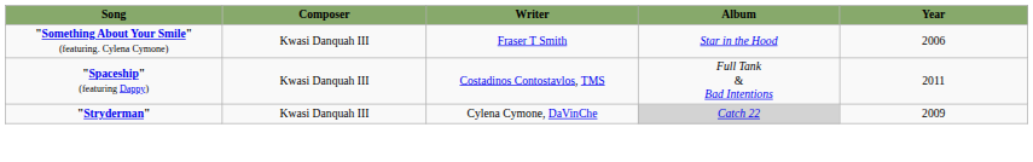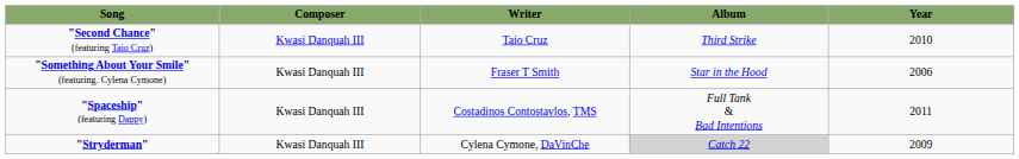 <table class="wikitable" style="margin:0.5em auto; clear:both; font-size:.9em; text-align:center; width:100%">
 <tr>
 <th style="width:500px; background:#87a96b;"><span>Song</span></th>
 <th style="width:500px; background:#87a96b;"><span>Composer</span></th>
 <th style="width:500px; background:#87a96b;"><span>Writer</span></th>
 <th style="width:500px; background:#87a96b;"><span>Album</span></th>
 <th style="width:500px; background:#87a96b;"><span>Year</span></th>
+</tr>
+<tr>
+<td><strong>"<a href='#'>Second Chance</a>"</strong><br> <small>(featuring <a href='#'>Taio Cruz</a>)</small></td>
+<td><a href='#'>Kwasi Danquah III</a></td>
+<td><a href='#'>Taio Cruz</a></td>
+<td><em><a href='#'>Third Strike</a></em></td>
+<td>2010</td>
 </tr>
 <tr>
 <td><strong>"<a href='#'>Something About Your Smile</a>"</strong><br> <small>(featuring. Cylena Cymone)</small></td>
 <td>Kwasi Danquah III</td>
 <td><a href='#'>Fraser T Smith</a></td>
 <td><em><a href='#'>Star in the Hood</a></em></td>
 <td>2006</td>
 </tr>
 <tr>
 <td><strong>"<a href='#'>Spaceship</a>"</strong><br> <small>(featuring <a href='#'>Dappy</a>)</small></td>
 <td>Kwasi Danquah III</td>
 <td><a href='#'>Costadinos Contostavlos</a>, <a href='#'>TMS</a></td>
 <td><em>Full Tank</em> <br> &<br> <em><a href='#'>Bad Intentions</a></em></td>
 <td>2011</td>
 </tr>
 <tr>
 <td><strong>"<a href='#'>Stryderman</a>"</strong></td>
 <td>Kwasi Danquah III</td>
 <td>Cylena Cymone, <a href='#'>DaVinChe</a></td>
 <td style="background: lightgrey;"><em><a href='#'>Catch 22</a></em></td>
 <td>2009</td>
 </tr>
 </table>
